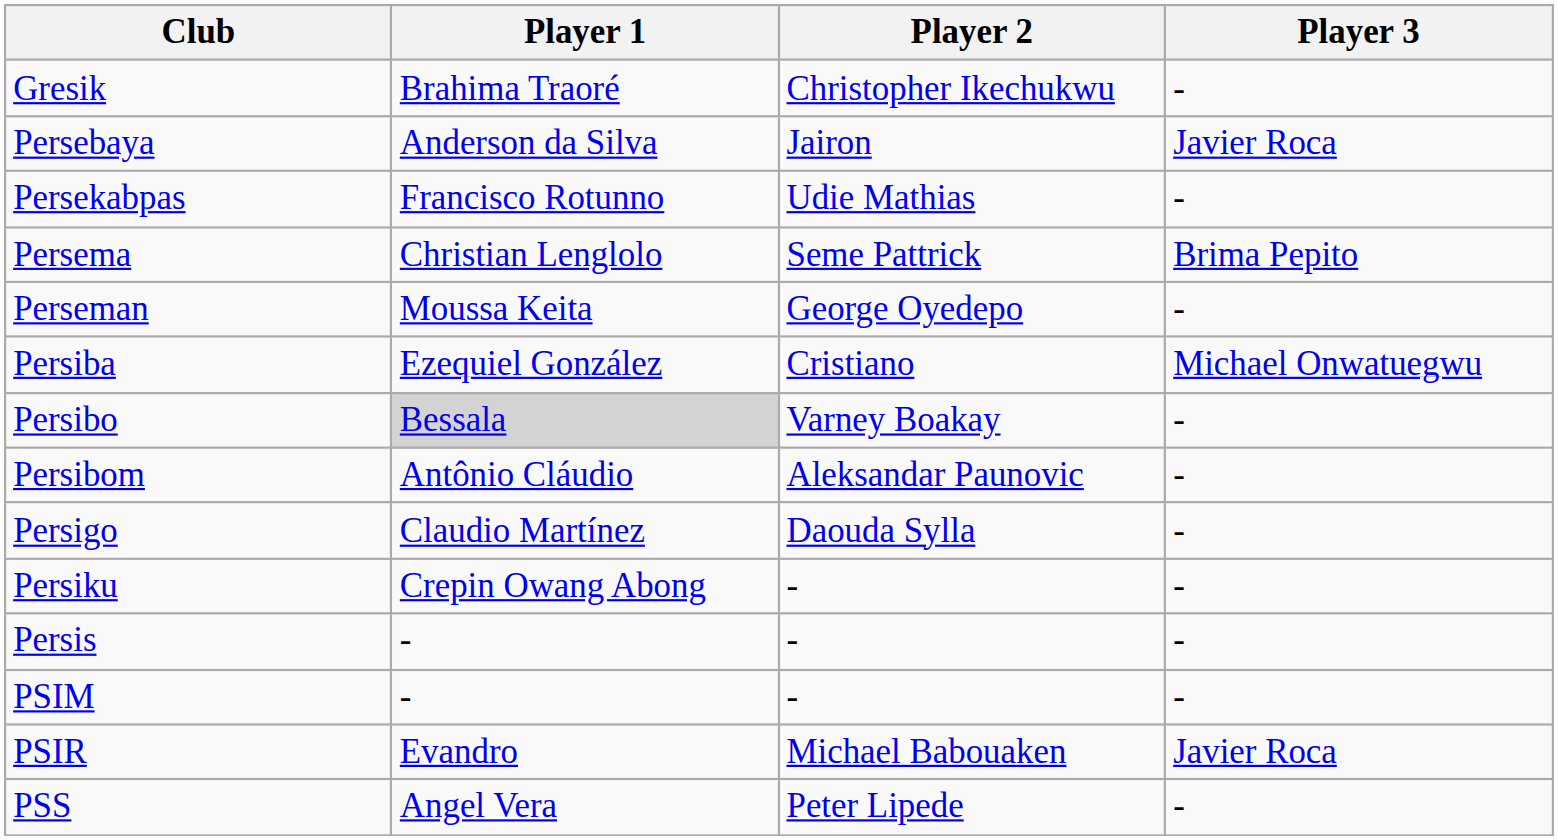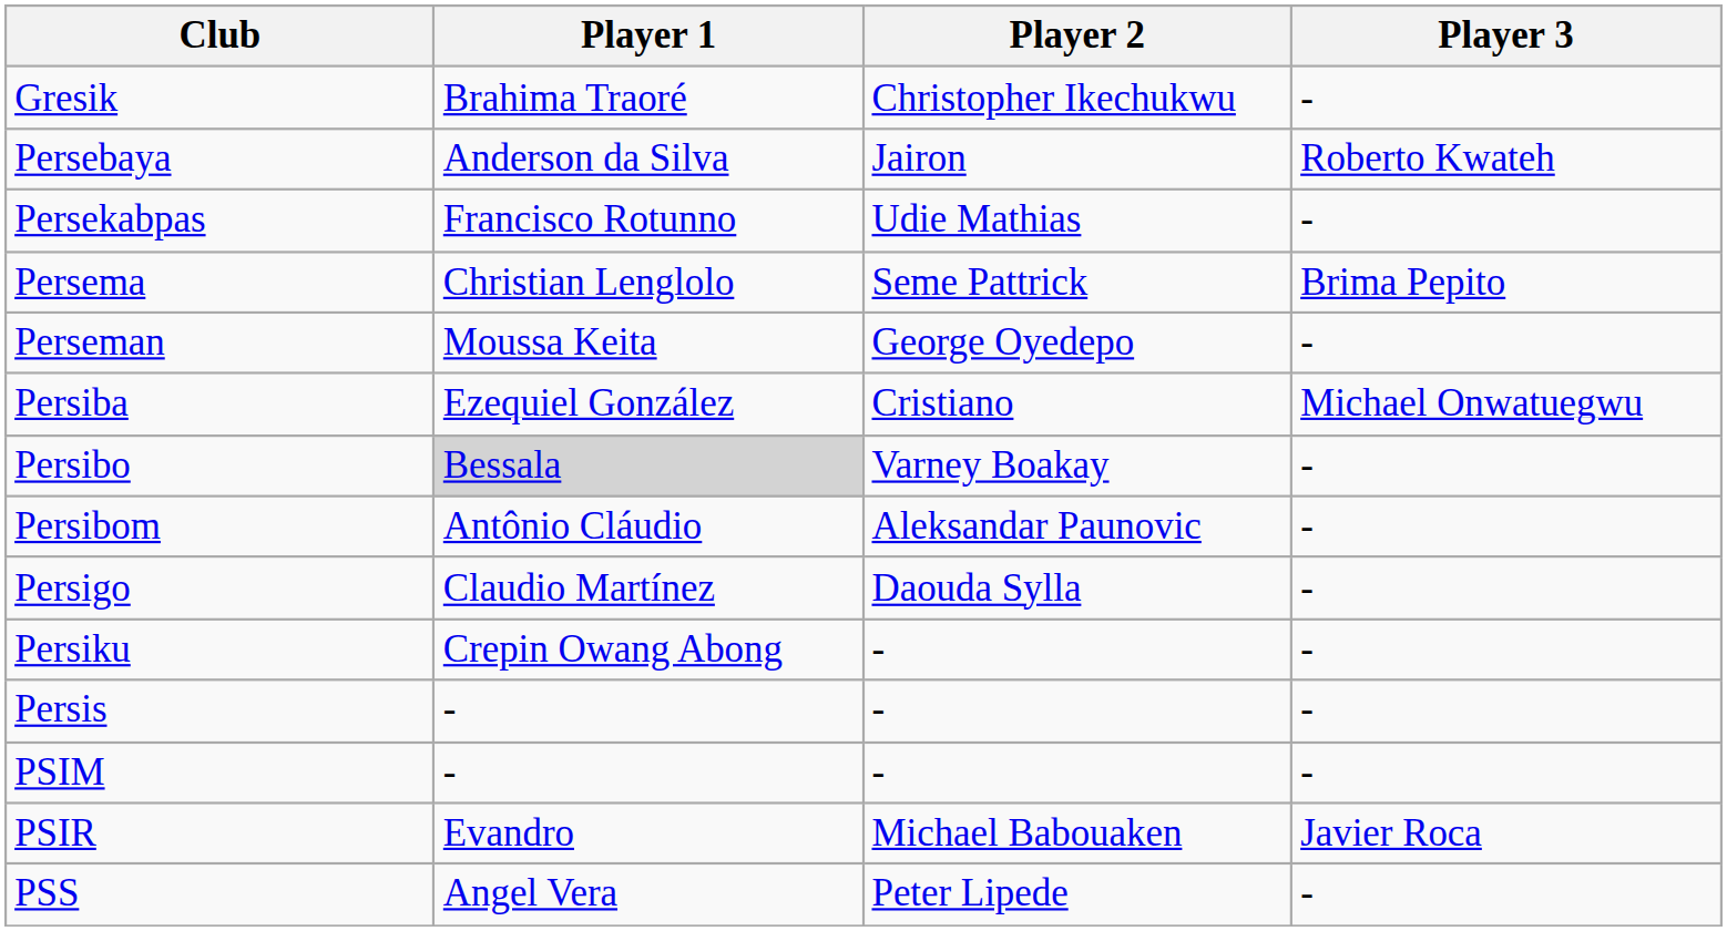 <table class="wikitable">
 <tr>
 <th width ="170">Club</th>
 <th width ="170">Player 1</th>
 <th width ="170">Player 2</th>
 <th width ="170">Player 3</th>
 </tr>
 <tr>
 <td><a href='#'>Gresik</a></td>
 <td> <a href='#'>Brahima Traoré</a></td>
 <td> <a href='#'>Christopher Ikechukwu</a></td>
 <td>-</td>
 </tr>
 <tr>
 <td><a href='#'>Persebaya</a></td>
 <td> <a href='#'>Anderson da Silva</a></td>
 <td> <a href='#'>Jairon</a></td>
-<td> <a href='#'>Javier Roca</a></td>
+<td> <a href='#'>Roberto Kwateh</a></td>
 </tr>
 <tr>
 <td><a href='#'>Persekabpas</a></td>
 <td> <a href='#'>Francisco Rotunno</a></td>
 <td> <a href='#'>Udie Mathias</a></td>
 <td>-</td>
 </tr>
 <tr>
 <td><a href='#'>Persema</a></td>
 <td> <a href='#'>Christian Lenglolo</a></td>
 <td> <a href='#'>Seme Pattrick</a></td>
 <td> <a href='#'>Brima Pepito</a></td>
 </tr>
 <tr>
 <td><a href='#'>Perseman</a></td>
 <td> <a href='#'>Moussa Keita</a></td>
 <td> <a href='#'>George Oyedepo</a></td>
 <td>-</td>
 </tr>
 <tr>
 <td><a href='#'>Persiba</a></td>
 <td> <a href='#'>Ezequiel González</a></td>
 <td> <a href='#'>Cristiano</a></td>
 <td> <a href='#'>Michael Onwatuegwu</a></td>
 </tr>
 <tr>
 <td><a href='#'>Persibo</a></td>
 <td style="background: lightgrey;"> <a href='#'>Bessala</a></td>
 <td> <a href='#'>Varney Boakay</a></td>
 <td>-</td>
 </tr>
 <tr>
 <td><a href='#'>Persibom</a></td>
 <td> <a href='#'>Antônio Cláudio</a></td>
 <td> <a href='#'>Aleksandar Paunovic</a></td>
 <td>-</td>
 </tr>
 <tr>
 <td><a href='#'>Persigo</a></td>
 <td> <a href='#'>Claudio Martínez</a></td>
 <td> <a href='#'>Daouda Sylla</a></td>
 <td>-</td>
 </tr>
 <tr>
 <td><a href='#'>Persiku</a></td>
 <td> <a href='#'>Crepin Owang Abong</a></td>
 <td>-</td>
 <td>-</td>
 </tr>
 <tr>
 <td><a href='#'>Persis</a></td>
 <td>-</td>
 <td>-</td>
 <td>-</td>
 </tr>
 <tr>
 <td><a href='#'>PSIM</a></td>
 <td>-</td>
 <td>-</td>
 <td>-</td>
 </tr>
 <tr>
 <td><a href='#'>PSIR</a></td>
 <td> <a href='#'>Evandro</a></td>
 <td> <a href='#'>Michael Babouaken</a></td>
 <td> <a href='#'>Javier Roca</a></td>
 </tr>
 <tr>
 <td><a href='#'>PSS</a></td>
 <td> <a href='#'>Angel Vera</a></td>
 <td> <a href='#'>Peter Lipede</a></td>
 <td>-</td>
 </tr>
 <tr>
 </tr>
 </table>
